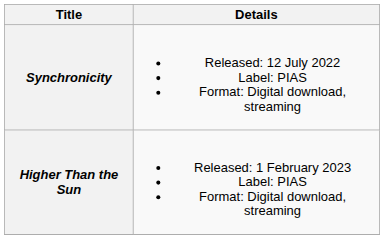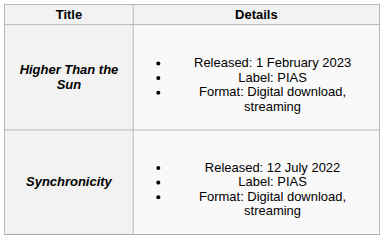 <table class="wikitable plainrowheaders" style="text-align:center">
 <tr>
 <th scope="col" style="width:9.5em;">Title</th>
 <th scope="col" style="width:18.5em;">Details</th>
 </tr>
 <tr>
+<th scope="row"><em>Higher Than the Sun</em></th>
+<td><br><ul><li>Released: 1 February 2023</li><li>Label: PIAS</li><li>Format: Digital download, streaming</li></ul></td>
+</tr>
+<tr>
 <th scope="row"><em>Synchronicity</em></th>
 <td><br><ul><li>Released: 12 July 2022</li><li>Label: PIAS</li><li>Format: Digital download, streaming</li></ul></td>
 </tr>
 <tr>
-<th scope="row"><em>Higher Than the Sun</em></th>
-<td><br><ul><li>Released: 1 February 2023</li><li>Label: PIAS</li><li>Format: Digital download, streaming</li></ul></td>
-</tr>
-<tr>
 </tr>
 </table>
